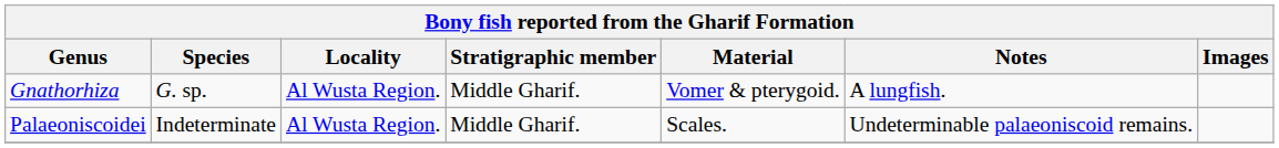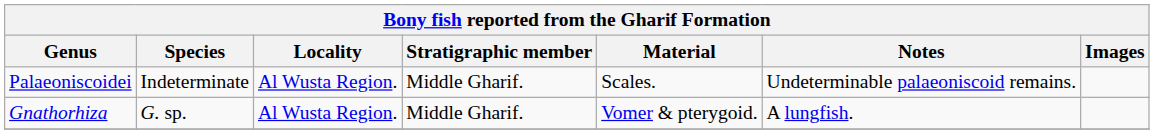 <table class="wikitable" align="center">
 <tr>
 <th colspan="7" align="center"><strong><a href='#'>Bony fish</a> reported from the Gharif Formation</strong></th>
 </tr>
 <tr>
 <th>Genus</th>
 <th>Species</th>
 <th>Locality</th>
 <th><strong>Stratigraphic member</strong></th>
 <th><strong>Material</strong></th>
 <th>Notes</th>
 <th>Images</th>
 </tr>
 <tr>
+<td><a href='#'>Palaeoniscoidei</a></td>
+<td>Indeterminate</td>
+<td><a href='#'>Al Wusta Region</a>.</td>
+<td>Middle Gharif.</td>
+<td>Scales.</td>
+<td>Undeterminable <a href='#'>palaeoniscoid</a> remains.</td>
+<td></td>
+</tr>
+<tr>
 <td><em><a href='#'>Gnathorhiza</a></em></td>
 <td><em>G.</em> sp.</td>
 <td><a href='#'>Al Wusta Region</a>.</td>
 <td>Middle Gharif.</td>
 <td><a href='#'>Vomer</a> & pterygoid.</td>
 <td>A <a href='#'>lungfish</a>.</td>
 <td></td>
 </tr>
 <tr>
-<td><a href='#'>Palaeoniscoidei</a></td>
-<td>Indeterminate</td>
-<td><a href='#'>Al Wusta Region</a>.</td>
-<td>Middle Gharif.</td>
-<td>Scales.</td>
-<td>Undeterminable <a href='#'>palaeoniscoid</a> remains.</td>
-<td></td>
-</tr>
-<tr>
 </tr>
 </table>
